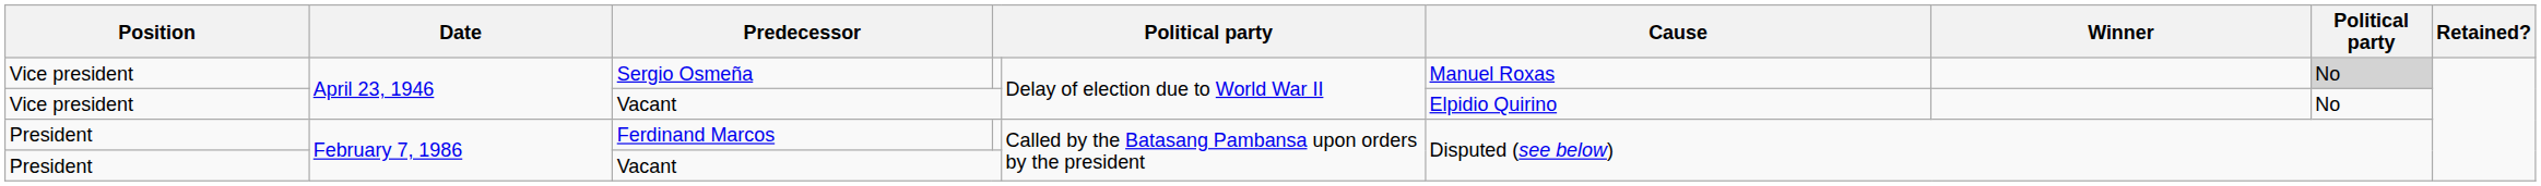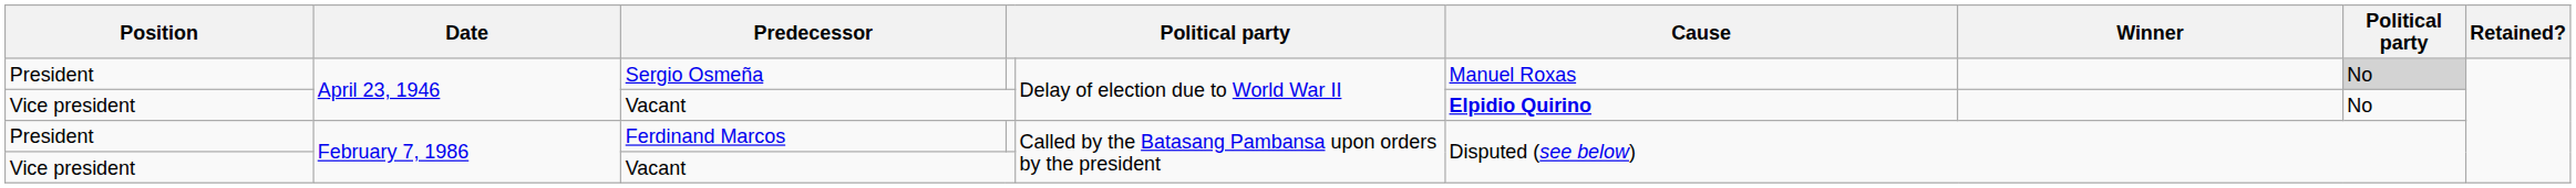 <table class="wikitable" style="font-size:95%" width="99%">
 <tr>
 <th>Position</th>
 <th width="12%">Date</th>
 <th width="15%">Predecessor</th>
 <th colspan="2">Political party</th>
 <th width="20%">Cause</th>
 <th width="15%">Winner</th>
 <th colspan="2">Political party</th>
 <th>Retained?</th>
 </tr>
 <tr>
-<td>Vice president</td>
+<td width="12%">President</td>
 <td rowspan="2"><a href='#'>April 23, 1946</a></td>
 <td><a href='#'>Sergio Osmeña</a></td>
 <td></td>
 <td rowspan="2">Delay of election due to <a href='#'>World War II</a></td>
 <td><a href='#'>Manuel Roxas</a></td>
 <td></td>
 <td style="background: lightgrey;">No</td>
 </tr>
 <tr>
 <td>Vice president</td>
 <td colspan="3">Vacant</td>
-<td><a href='#'>Elpidio Quirino</a></td>
+<td><strong><a href='#'>Elpidio Quirino</a></strong></td>
 <td></td>
 <td>No</td>
 </tr>
 <tr>
 <td>President</td>
 <td rowspan="2"><a href='#'>February 7, 1986</a></td>
 <td><a href='#'>Ferdinand Marcos</a></td>
 <td></td>
 <td rowspan="2">Called by the <a href='#'>Batasang Pambansa</a> upon orders by the president</td>
 <td colspan="4" rowspan="2">Disputed (<em><a href='#'>see below</a></em>)</td>
 </tr>
 <tr>
-<td width="12%">President</td>
+<td>Vice president</td>
 <td colspan="3">Vacant</td>
 </tr>
 </table>
